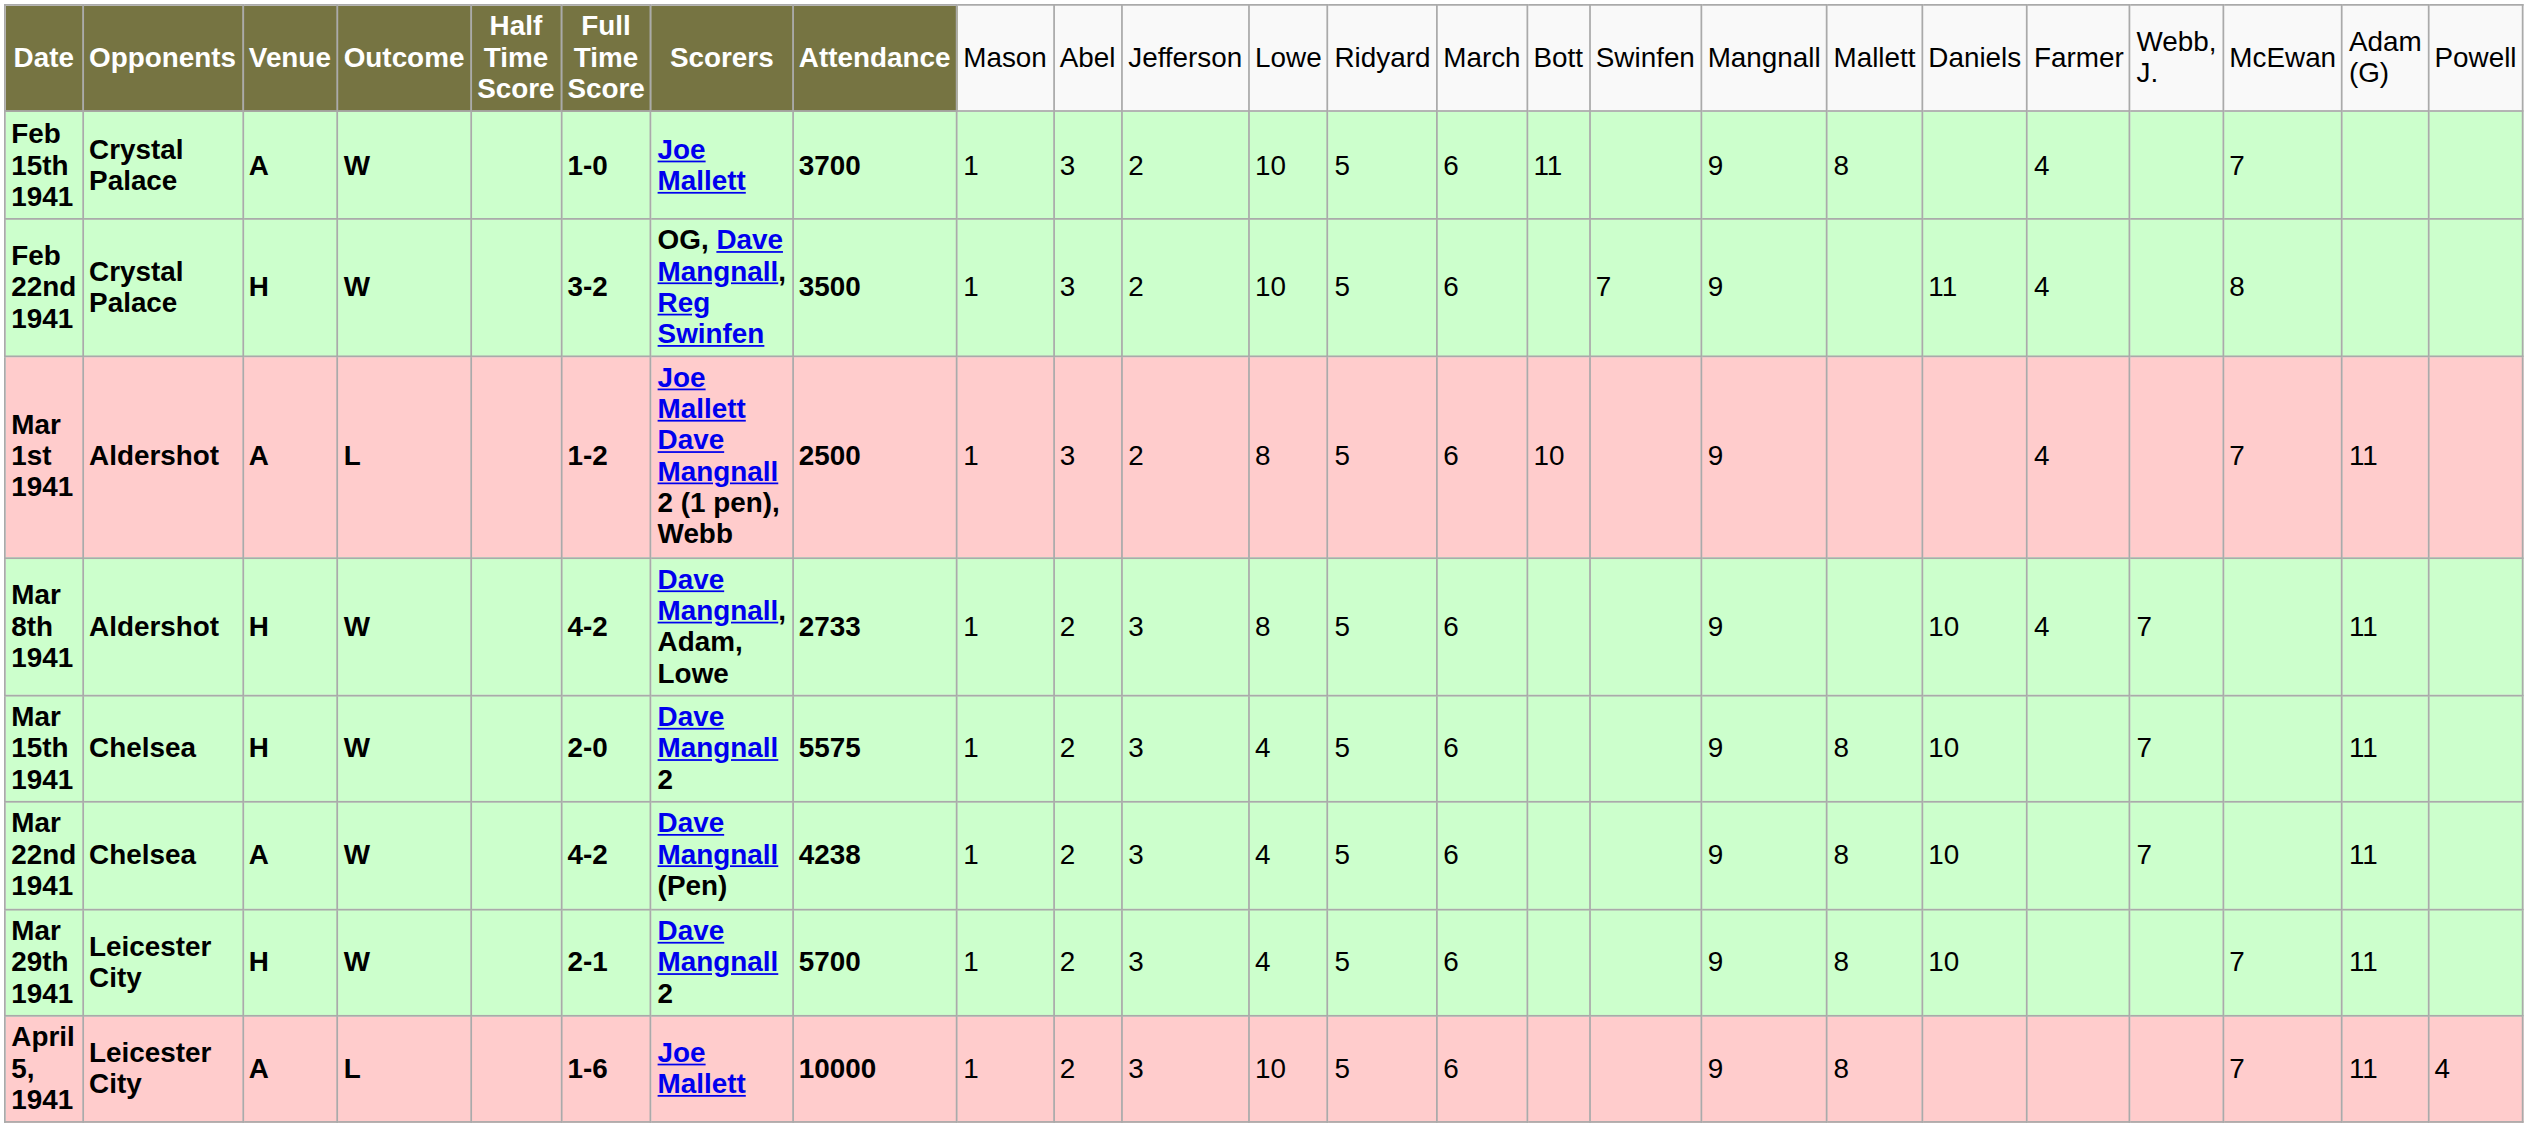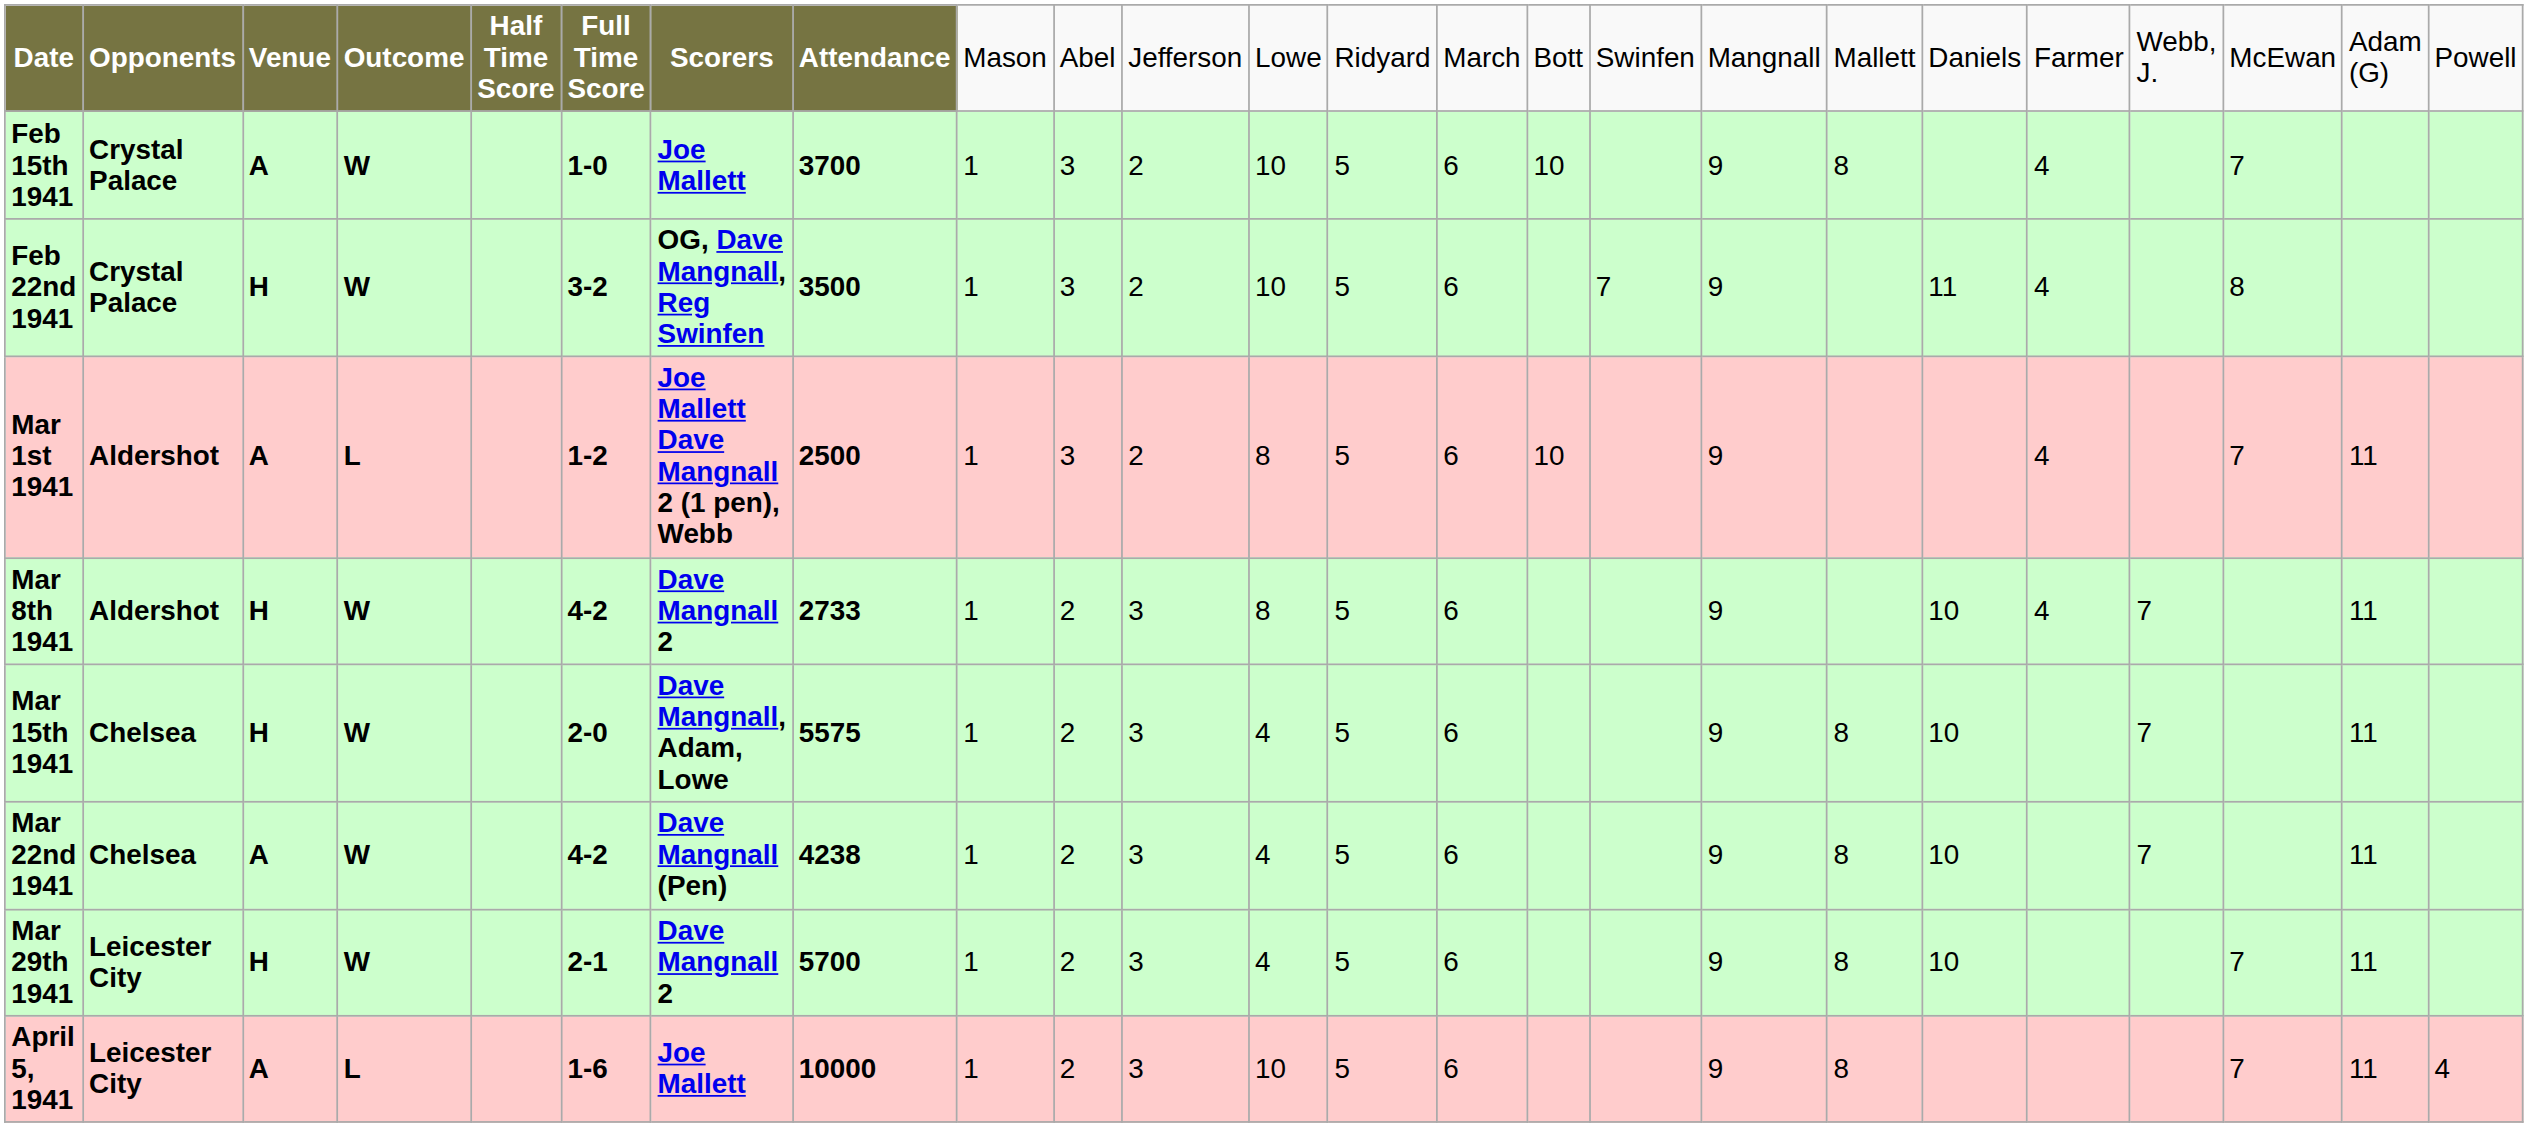 <table class="wikitable">
 <tr>
 <th ! style="background:#767442; color:#FFFFFF; text-align:center;">Date</th>
 <th ! style="background:#767442; color:#FFFFFF; text-align:center;">Opponents</th>
 <th ! style="background:#767442; color:#FFFFFF; text-align:center;">Venue</th>
 <th ! style="background:#767442; color:#FFFFFF; text-align:center;">Outcome</th>
 <th ! style="background:#767442; color:#FFFFFF; text-align:center;">Half Time Score</th>
 <th ! style="background:#767442; color:#FFFFFF; text-align:center;">Full Time Score</th>
 <th ! style="background:#767442; color:#FFFFFF; text-align:center;">Scorers</th>
 <th ! style="background:#767442; color:#FFFFFF; text-align:center;">Attendance</th>
 <td>Mason</td>
 <td>Abel</td>
 <td>Jefferson</td>
 <td>Lowe</td>
 <td>Ridyard</td>
 <td>March</td>
 <td>Bott</td>
 <td>Swinfen</td>
 <td>Mangnall</td>
 <td>Mallett</td>
 <td>Daniels</td>
 <td>Farmer</td>
 <td>Webb, J.</td>
 <td>McEwan</td>
 <td>Adam (G)</td>
 <td>Powell</td>
 </tr>
 <tr bgcolor="#CCFFCC">
 <td><strong>Feb 15th 1941</strong></td>
 <td><strong>Crystal Palace</strong></td>
 <td><strong>A</strong></td>
 <td><strong>W</strong></td>
 <td></td>
 <td><strong>1-0</strong></td>
 <td><strong><a href='#'>Joe Mallett</a></strong></td>
 <td><strong>3700</strong></td>
 <td>1</td>
 <td>3</td>
 <td>2</td>
 <td>10</td>
 <td>5</td>
 <td>6</td>
-<td>11</td>
+<td>10</td>
 <td></td>
 <td>9</td>
 <td>8</td>
 <td></td>
 <td>4</td>
 <td></td>
 <td>7</td>
 <td></td>
 <td></td>
 </tr>
 <tr bgcolor="#CCFFCC">
 <td><strong>Feb 22nd 1941</strong></td>
 <td><strong>Crystal Palace</strong></td>
 <td><strong>H</strong></td>
 <td><strong>W</strong></td>
 <td></td>
 <td><strong>3-2</strong></td>
 <td><strong>OG, <a href='#'>Dave Mangnall</a>, <a href='#'>Reg Swinfen</a></strong></td>
 <td><strong>3500</strong></td>
 <td>1</td>
 <td>3</td>
 <td>2</td>
 <td>10</td>
 <td>5</td>
 <td>6</td>
 <td></td>
 <td>7</td>
 <td>9</td>
 <td></td>
 <td>11</td>
 <td>4</td>
 <td></td>
 <td>8</td>
 <td></td>
 <td></td>
 </tr>
 <tr bgcolor="#FFCCCC">
 <td><strong>Mar 1st 1941</strong></td>
 <td><strong>Aldershot</strong></td>
 <td><strong>A</strong></td>
 <td><strong>L</strong></td>
 <td></td>
 <td><strong>1-2</strong></td>
 <td><strong><a href='#'>Joe Mallett</a> <a href='#'>Dave Mangnall</a> 2 (1 pen), Webb</strong></td>
 <td><strong>2500</strong></td>
 <td>1</td>
 <td>3</td>
 <td>2</td>
 <td>8</td>
 <td>5</td>
 <td>6</td>
 <td>10</td>
 <td></td>
 <td>9</td>
 <td></td>
 <td></td>
 <td>4</td>
 <td></td>
 <td>7</td>
 <td>11</td>
 <td></td>
 </tr>
 <tr bgcolor="#CCFFCC">
 <td><strong>Mar 8th 1941</strong></td>
 <td><strong>Aldershot</strong></td>
 <td><strong>H</strong></td>
 <td><strong>W</strong></td>
 <td></td>
 <td><strong>4-2</strong></td>
-<td><strong><a href='#'>Dave Mangnall</a>, Adam, Lowe</strong></td>
+<td><strong><a href='#'>Dave Mangnall</a> 2</strong></td>
 <td><strong>2733</strong></td>
 <td>1</td>
 <td>2</td>
 <td>3</td>
 <td>8</td>
 <td>5</td>
 <td>6</td>
 <td></td>
 <td></td>
 <td>9</td>
 <td></td>
 <td>10</td>
 <td>4</td>
 <td>7</td>
 <td></td>
 <td>11</td>
 <td></td>
 </tr>
 <tr bgcolor="#CCFFCC">
 <td><strong>Mar 15th 1941</strong></td>
 <td><strong>Chelsea</strong></td>
 <td><strong>H</strong></td>
 <td><strong>W</strong></td>
 <td></td>
 <td><strong>2-0</strong></td>
-<td><strong><a href='#'>Dave Mangnall</a> 2</strong></td>
+<td><strong><a href='#'>Dave Mangnall</a>, Adam, Lowe</strong></td>
 <td><strong>5575</strong></td>
 <td>1</td>
 <td>2</td>
 <td>3</td>
 <td>4</td>
 <td>5</td>
 <td>6</td>
 <td></td>
 <td></td>
 <td>9</td>
 <td>8</td>
 <td>10</td>
 <td></td>
 <td>7</td>
 <td></td>
 <td>11</td>
 <td></td>
 </tr>
 <tr bgcolor="#CCFFCC">
 <td><strong>Mar 22nd 1941</strong></td>
 <td><strong>Chelsea</strong></td>
 <td><strong>A</strong></td>
 <td><strong>W</strong></td>
 <td></td>
 <td><strong>4-2</strong></td>
 <td><strong><a href='#'>Dave Mangnall</a> (Pen)</strong></td>
 <td><strong>4238</strong></td>
 <td>1</td>
 <td>2</td>
 <td>3</td>
 <td>4</td>
 <td>5</td>
 <td>6</td>
 <td></td>
 <td></td>
 <td>9</td>
 <td>8</td>
 <td>10</td>
 <td></td>
 <td>7</td>
 <td></td>
 <td>11</td>
 <td></td>
 </tr>
 <tr bgcolor="#CCFFCC">
 <td><strong>Mar 29th 1941</strong></td>
 <td><strong>Leicester City</strong></td>
 <td><strong>H</strong></td>
 <td><strong>W</strong></td>
 <td></td>
 <td><strong>2-1</strong></td>
 <td><strong><a href='#'>Dave Mangnall</a> 2</strong></td>
 <td><strong>5700</strong></td>
 <td>1</td>
 <td>2</td>
 <td>3</td>
 <td>4</td>
 <td>5</td>
 <td>6</td>
 <td></td>
 <td></td>
 <td>9</td>
 <td>8</td>
 <td>10</td>
 <td></td>
 <td></td>
 <td>7</td>
 <td>11</td>
 <td></td>
 </tr>
 <tr bgcolor="#FFCCCC">
 <td><strong>April 5, 1941</strong></td>
 <td><strong>Leicester City</strong></td>
 <td><strong>A</strong></td>
 <td><strong>L</strong></td>
 <td></td>
 <td><strong>1-6</strong></td>
 <td><strong><a href='#'>Joe Mallett</a></strong></td>
 <td><strong>10000</strong></td>
 <td>1</td>
 <td>2</td>
 <td>3</td>
 <td>10</td>
 <td>5</td>
 <td>6</td>
 <td></td>
 <td></td>
 <td>9</td>
 <td>8</td>
 <td></td>
 <td></td>
 <td></td>
 <td>7</td>
 <td>11</td>
 <td>4</td>
 </tr>
 </table>
